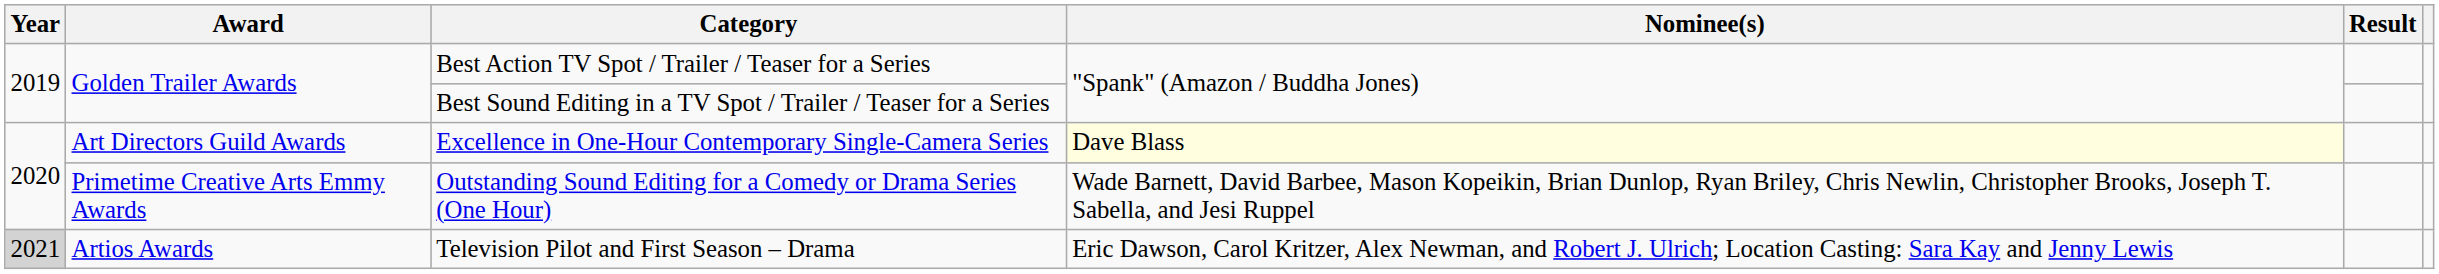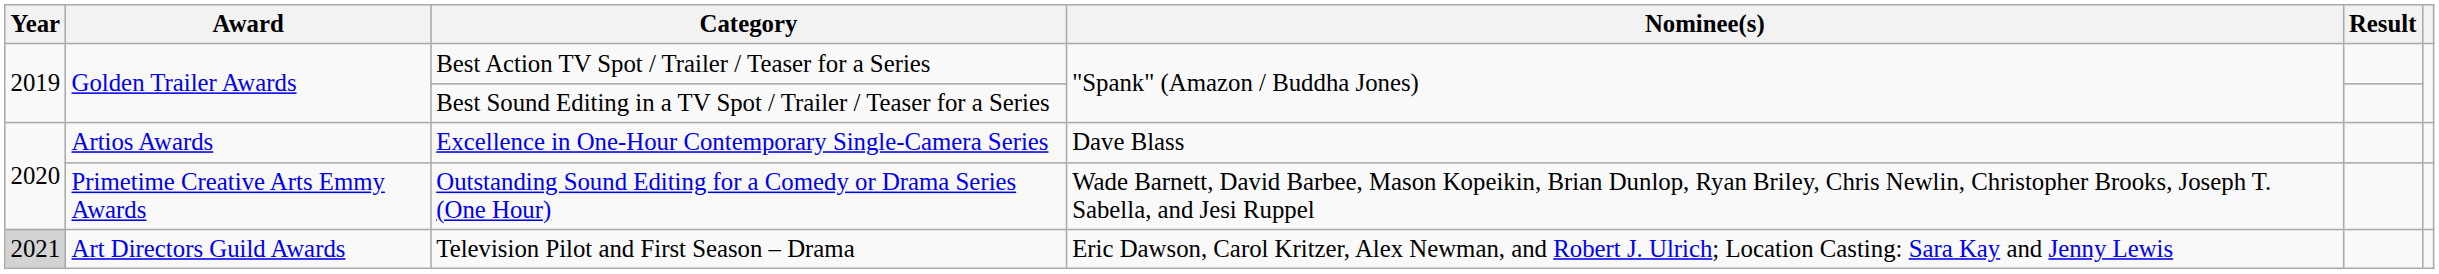 <table class="wikitable plainrowheaders sortable">
 <tr>
 <th>Year</th>
 <th>Award</th>
 <th>Category</th>
 <th>Nominee(s)</th>
 <th>Result</th>
 <th class="unsortable"></th>
 </tr>
 <tr>
 <td style="text-align: center;" rowspan="2">2019</td>
 <td rowspan="2"><a href='#'>Golden Trailer Awards</a></td>
 <td>Best Action TV Spot / Trailer / Teaser for a Series</td>
 <td rowspan="2">"Spank" (Amazon / Buddha Jones)</td>
 <td></td>
 <td rowspan="2" style="text-align:center;"></td>
 </tr>
 <tr>
 <td>Best Sound Editing in a TV Spot / Trailer / Teaser for a Series</td>
 <td></td>
 </tr>
 <tr>
 <td style="text-align: center;" rowspan="2">2020</td>
-<td><a href='#'>Art Directors Guild Awards</a></td>
+<td><a href='#'>Artios Awards</a></td>
 <td><a href='#'>Excellence in One-Hour Contemporary Single-Camera Series</a></td>
-<td style="background: lightyellow;">Dave Blass </td>
+<td>Dave Blass </td>
 <td></td>
 <td style="text-align: center;"></td>
 </tr>
 <tr>
 <td><a href='#'>Primetime Creative Arts Emmy Awards</a></td>
 <td><a href='#'>Outstanding Sound Editing for a Comedy or Drama Series (One Hour)</a></td>
 <td data-sort-value="Barnett, Wade, David Barbee">Wade Barnett, David Barbee, Mason Kopeikin, Brian Dunlop, Ryan Briley, Chris Newlin, Christopher Brooks, Joseph T. Sabella, and Jesi Ruppel<br></td>
 <td></td>
 <td style="text-align: center;"></td>
 </tr>
 <tr>
 <td style="background: lightgrey; text-align: center;">2021</td>
-<td><a href='#'>Artios Awards</a></td>
+<td><a href='#'>Art Directors Guild Awards</a></td>
 <td>Television Pilot and First Season – Drama</td>
 <td>Eric Dawson, Carol Kritzer, Alex Newman, and <a href='#'>Robert J. Ulrich</a>; Location Casting: <a href='#'>Sara Kay</a> and <a href='#'>Jenny Lewis</a></td>
 <td></td>
 <td style="text-align: center;"></td>
 </tr>
 </table>
